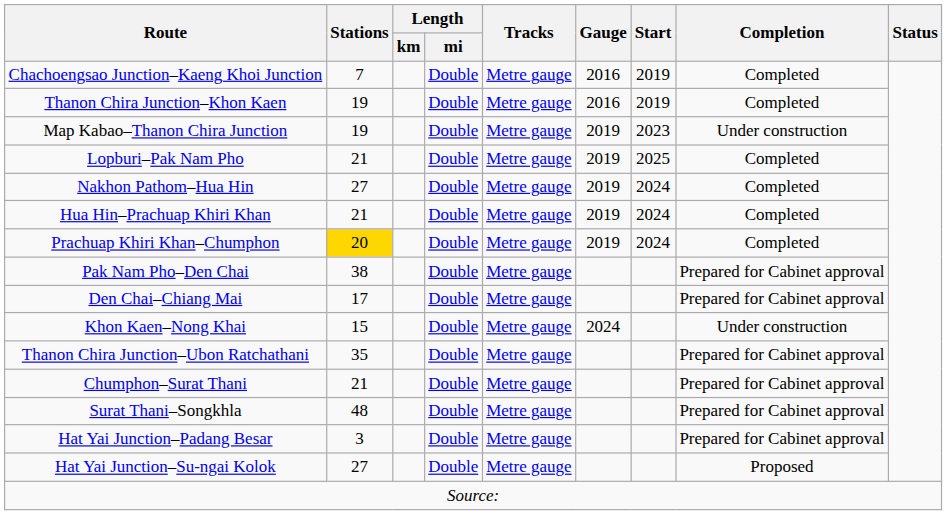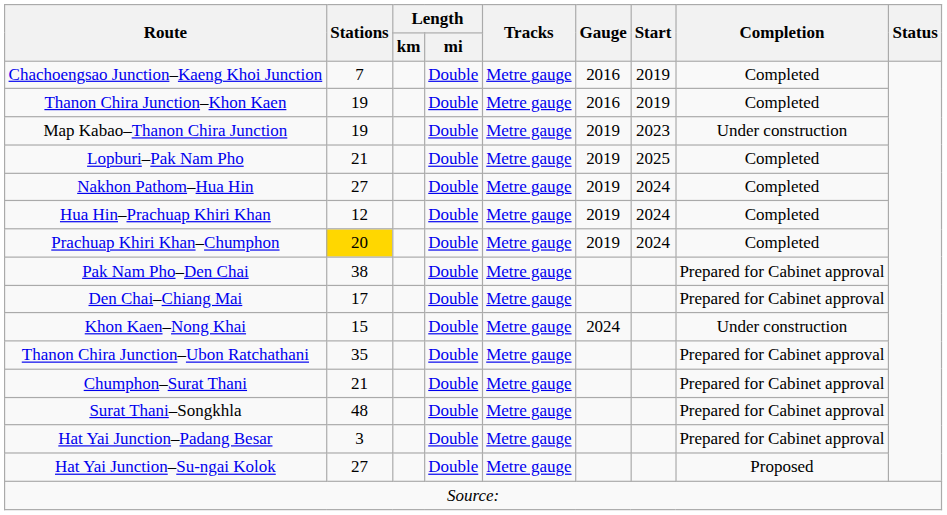 <table class="wikitable sortable" style="text-align:center; font-size:90%">
 <tr>
 <th rowspan="2">Route</th>
 <th rowspan="2">Stations</th>
 <th colspan="2">Length</th>
 <th rowspan="2">Tracks</th>
 <th rowspan="2">Gauge</th>
 <th rowspan="2">Start</th>
 <th rowspan="2">Completion</th>
 <th rowspan="2">Status</th>
 </tr>
 <tr>
 <th>km</th>
 <th>mi</th>
 </tr>
 <tr>
 <td><a href='#'>Chachoengsao Junction</a>–<a href='#'>Kaeng Khoi Junction</a></td>
 <td>7</td>
 <td></td>
 <td><a href='#'>Double</a></td>
 <td><a href='#'>Metre gauge</a></td>
 <td>2016</td>
 <td>2019</td>
 <td>Completed</td>
 </tr>
 <tr>
 <td><a href='#'>Thanon Chira Junction</a>–<a href='#'>Khon Kaen</a></td>
 <td>19</td>
 <td></td>
 <td><a href='#'>Double</a></td>
 <td><a href='#'>Metre gauge</a></td>
 <td>2016</td>
 <td>2019</td>
 <td>Completed</td>
 </tr>
 <tr>
 <td>Map Kabao–<a href='#'>Thanon Chira Junction</a></td>
 <td>19</td>
 <td></td>
 <td><a href='#'>Double</a></td>
 <td><a href='#'>Metre gauge</a></td>
 <td>2019</td>
 <td>2023</td>
 <td>Under construction</td>
 </tr>
 <tr>
 <td><a href='#'>Lopburi</a>–<a href='#'>Pak Nam Pho</a></td>
 <td>21</td>
 <td></td>
 <td><a href='#'>Double</a></td>
 <td><a href='#'>Metre gauge</a></td>
 <td>2019</td>
 <td>2025</td>
 <td>Completed</td>
 </tr>
 <tr>
 <td><a href='#'>Nakhon Pathom</a>–<a href='#'>Hua Hin</a></td>
 <td>27</td>
 <td></td>
 <td><a href='#'>Double</a></td>
 <td><a href='#'>Metre gauge</a></td>
 <td>2019</td>
 <td>2024</td>
 <td>Completed </td>
 </tr>
 <tr>
 <td><a href='#'>Hua Hin</a>–<a href='#'>Prachuap Khiri Khan</a></td>
-<td>21</td>
+<td>12</td>
 <td></td>
 <td><a href='#'>Double</a></td>
 <td><a href='#'>Metre gauge</a></td>
 <td>2019</td>
 <td>2024</td>
 <td>Completed</td>
 </tr>
 <tr>
 <td><a href='#'>Prachuap Khiri Khan</a>–<a href='#'>Chumphon</a></td>
 <td style="background: gold;">20</td>
 <td></td>
 <td><a href='#'>Double</a></td>
 <td><a href='#'>Metre gauge</a></td>
 <td>2019</td>
 <td>2024</td>
 <td>Completed</td>
 </tr>
 <tr>
 <td><a href='#'>Pak Nam Pho</a>–<a href='#'>Den Chai</a></td>
 <td>38</td>
 <td></td>
 <td><a href='#'>Double</a></td>
 <td><a href='#'>Metre gauge</a></td>
 <td></td>
 <td></td>
 <td>Prepared for Cabinet approval</td>
 </tr>
 <tr>
 <td><a href='#'>Den Chai</a>–<a href='#'>Chiang Mai</a></td>
 <td>17</td>
 <td></td>
 <td><a href='#'>Double</a></td>
 <td><a href='#'>Metre gauge</a></td>
 <td></td>
 <td></td>
 <td>Prepared for Cabinet approval</td>
 </tr>
 <tr>
 <td><a href='#'>Khon Kaen</a>–<a href='#'>Nong Khai</a></td>
 <td>15</td>
 <td></td>
 <td><a href='#'>Double</a></td>
 <td><a href='#'>Metre gauge</a></td>
 <td>2024</td>
 <td></td>
 <td>Under construction</td>
 </tr>
 <tr>
 <td><a href='#'>Thanon Chira Junction</a>–<a href='#'>Ubon Ratchathani</a></td>
 <td>35</td>
 <td></td>
 <td><a href='#'>Double</a></td>
 <td><a href='#'>Metre gauge</a></td>
 <td></td>
 <td></td>
 <td>Prepared for Cabinet approval</td>
 </tr>
 <tr>
 <td><a href='#'>Chumphon</a>–<a href='#'>Surat Thani</a></td>
 <td>21</td>
 <td></td>
 <td><a href='#'>Double</a></td>
 <td><a href='#'>Metre gauge</a></td>
 <td></td>
 <td></td>
 <td>Prepared for Cabinet approval</td>
 </tr>
 <tr>
 <td><a href='#'>Surat Thani</a>–Songkhla</td>
 <td>48</td>
 <td></td>
 <td><a href='#'>Double</a></td>
 <td><a href='#'>Metre gauge</a></td>
 <td></td>
 <td></td>
 <td>Prepared for Cabinet approval</td>
 </tr>
 <tr>
 <td><a href='#'>Hat Yai Junction</a>–<a href='#'>Padang Besar</a></td>
 <td>3</td>
 <td></td>
 <td><a href='#'>Double</a></td>
 <td><a href='#'>Metre gauge</a></td>
 <td></td>
 <td></td>
 <td>Prepared for Cabinet approval</td>
 </tr>
 <tr>
 <td><a href='#'>Hat Yai Junction</a>–<a href='#'>Su-ngai Kolok</a></td>
 <td>27</td>
 <td></td>
 <td><a href='#'>Double</a></td>
 <td><a href='#'>Metre gauge</a></td>
 <td></td>
 <td></td>
 <td>Proposed</td>
 </tr>
 <tr>
 <td colspan="9"><em>Source:</em></td>
 </tr>
 </table>
